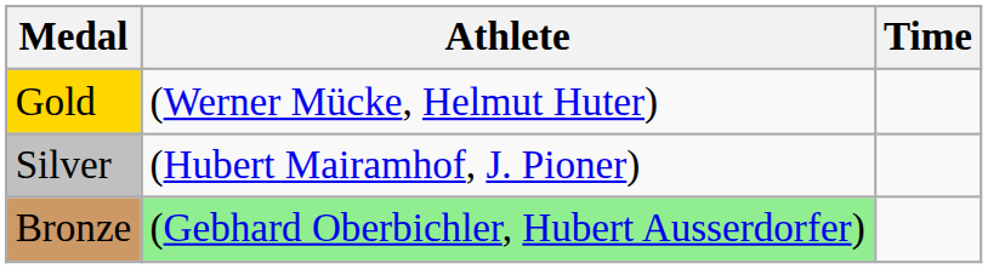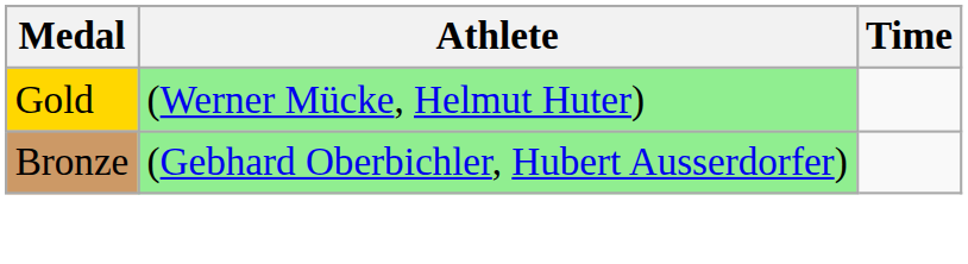 <table class="wikitable">
 <tr>
 <th>Medal</th>
 <th>Athlete</th>
 <th>Time</th>
 </tr>
 <tr>
 <td bgcolor="gold">Gold</td>
-<td> (<a href='#'>Werner Mücke</a>, <a href='#'>Helmut Huter</a>)</td>
-<td></td>
-</tr>
-<tr>
-<td bgcolor="silver">Silver</td>
-<td> (<a href='#'>Hubert Mairamhof</a>, <a href='#'>J. Pioner</a>)</td>
+<td style="background: lightgreen;"> (<a href='#'>Werner Mücke</a>, <a href='#'>Helmut Huter</a>)</td>
 <td></td>
 </tr>
 <tr>
 <td bgcolor="CC9966">Bronze</td>
 <td style="background: lightgreen;"> (<a href='#'>Gebhard Oberbichler</a>, <a href='#'>Hubert Ausserdorfer</a>)</td>
 <td></td>
 </tr>
 </table>
